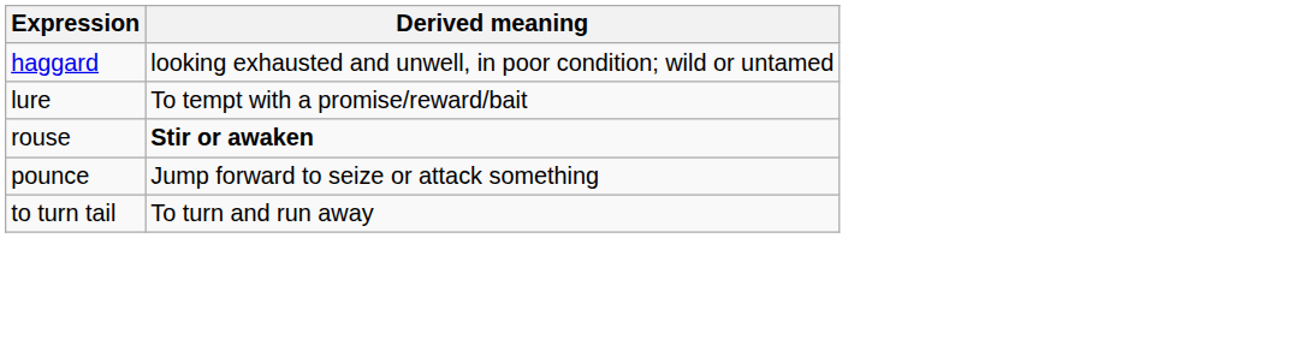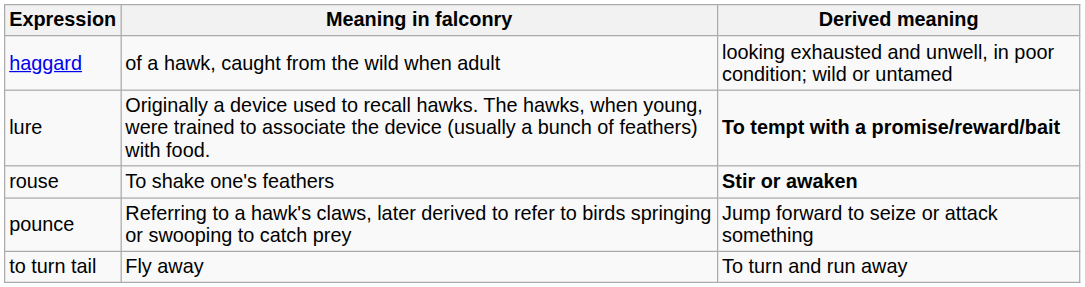 <table class="wikitable">
 <tr>
 <th>Expression</th>
+<th>Meaning in falconry</th>
 <th>Derived meaning</th>
 </tr>
 <tr>
 <td><a href='#'>haggard</a></td>
+<td>of a hawk, caught from the wild when adult</td>
 <td>looking exhausted and unwell, in poor condition; wild or untamed</td>
 </tr>
 <tr>
 <td>lure</td>
-<td>To tempt with a promise/reward/bait</td>
+<td>Originally a device used to recall hawks. The hawks, when young, were trained to associate the device (usually a bunch of feathers) with food.</td>
+<td><strong>To tempt with a promise/reward/bait</strong></td>
 </tr>
 <tr>
 <td>rouse</td>
+<td>To shake one's feathers</td>
 <td><strong>Stir or awaken</strong></td>
 </tr>
 <tr>
 <td>pounce</td>
+<td>Referring to a hawk's claws, later derived to refer to birds springing or swooping to catch prey</td>
 <td>Jump forward to seize or attack something</td>
 </tr>
 <tr>
 <td>to turn tail</td>
+<td>Fly away</td>
 <td>To turn and run away</td>
 </tr>
 </table>
